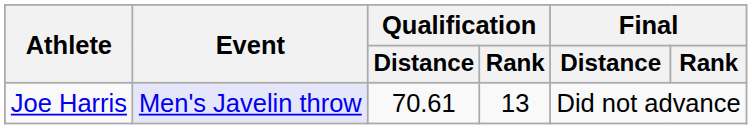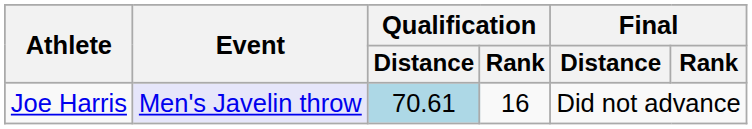 <table class="wikitable" style="font-size:90%">
 <tr>
 <th rowspan=2>Athlete</th>
 <th rowspan=2>Event</th>
 <th colspan=2>Qualification</th>
 <th colspan=2>Final</th>
 </tr>
 <tr style="font-size:95%">
 <th>Distance</th>
 <th>Rank</th>
 <th>Distance</th>
 <th>Rank</th>
 </tr>
 <tr align=center>
 <td align=left><a href='#'>Joe Harris</a></td>
 <td align=left style="background: lavender;"><a href='#'>Men's Javelin throw</a></td>
-<td>70.61</td>
-<td>13</td>
+<td style="background: lightblue;">70.61</td>
+<td>16</td>
 <td colspan=2>Did not advance</td>
 </tr>
 </table>
